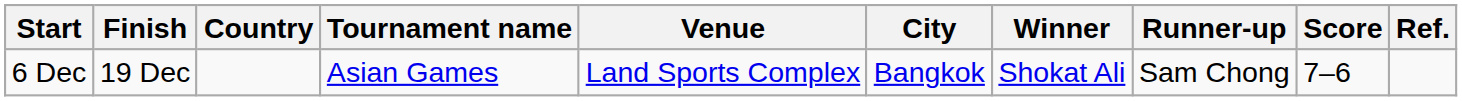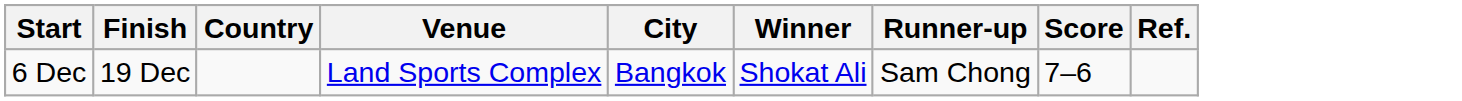 <table class="wikitable sortable" style="font-size: 85%">
 <tr>
 <th>Start</th>
 <th>Finish</th>
 <th>Country</th>
-<th>Tournament name</th>
 <th>Venue</th>
 <th>City</th>
 <th>Winner</th>
 <th>Runner-up</th>
 <th>Score</th>
 <th>Ref.</th>
 </tr>
 <tr>
 <td>6 Dec</td>
 <td>19 Dec</td>
 <td></td>
-<td><a href='#'>Asian Games</a></td>
 <td><a href='#'>Land Sports Complex</a></td>
 <td><a href='#'>Bangkok</a></td>
 <td> <a href='#'>Shokat Ali</a></td>
 <td> Sam Chong</td>
 <td>7–6</td>
 <td></td>
 </tr>
 </table>
